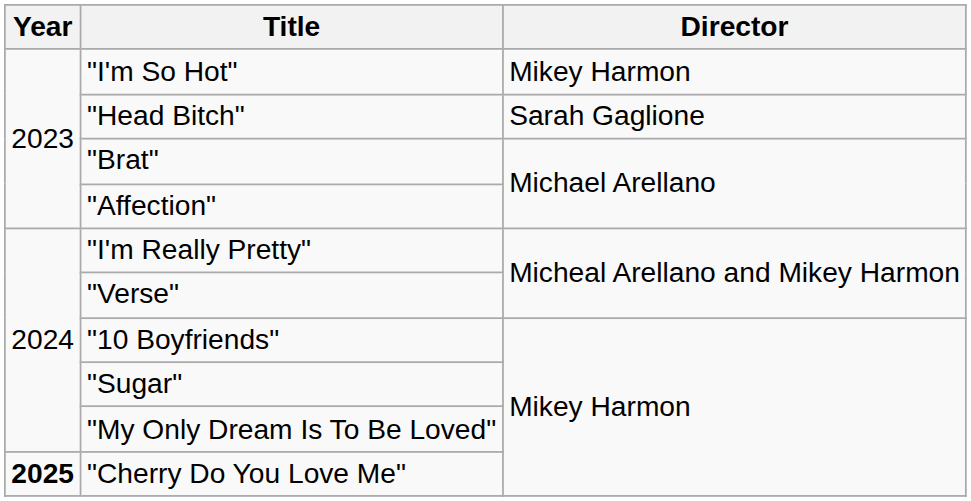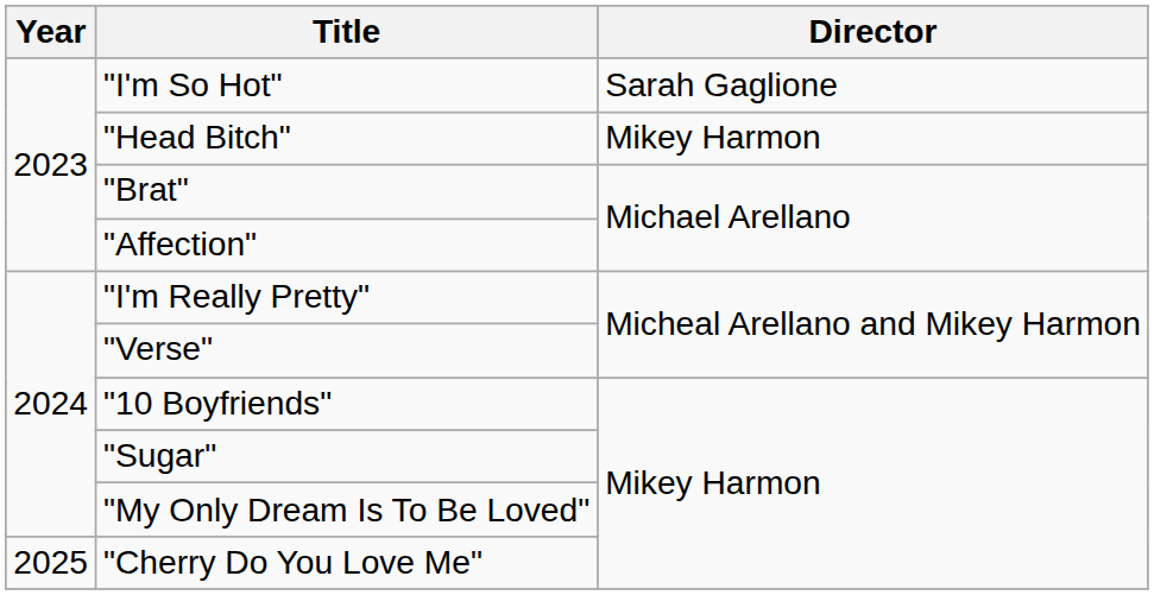 <table class="wikitable">
 <tr>
 <th>Year</th>
 <th>Title</th>
 <th>Director</th>
 </tr>
 <tr>
 <td rowspan="4">2023</td>
 <td>"I'm So Hot"</td>
-<td>Mikey Harmon</td>
+<td>Sarah Gaglione</td>
 </tr>
 <tr>
 <td>"Head Bitch"</td>
-<td>Sarah Gaglione</td>
+<td>Mikey Harmon</td>
 </tr>
 <tr>
 <td>"Brat"</td>
 <td rowspan="2">Michael Arellano</td>
 </tr>
 <tr>
 <td>"Affection"</td>
 </tr>
 <tr>
 <td rowspan="5">2024</td>
 <td>"I'm Really Pretty"</td>
 <td rowspan="2">Micheal Arellano and Mikey Harmon</td>
 </tr>
 <tr>
 <td>"Verse"</td>
 </tr>
 <tr>
 <td>"10 Boyfriends"</td>
 <td rowspan="4">Mikey Harmon</td>
 </tr>
 <tr>
 <td>"Sugar"</td>
 </tr>
 <tr>
 <td>"My Only Dream Is To Be Loved"</td>
 </tr>
 <tr>
-<td rowspan="1"><strong>2025</strong></td>
+<td rowspan="1">2025</td>
 <td>"Cherry Do You Love Me"</td>
 </tr>
 </table>
